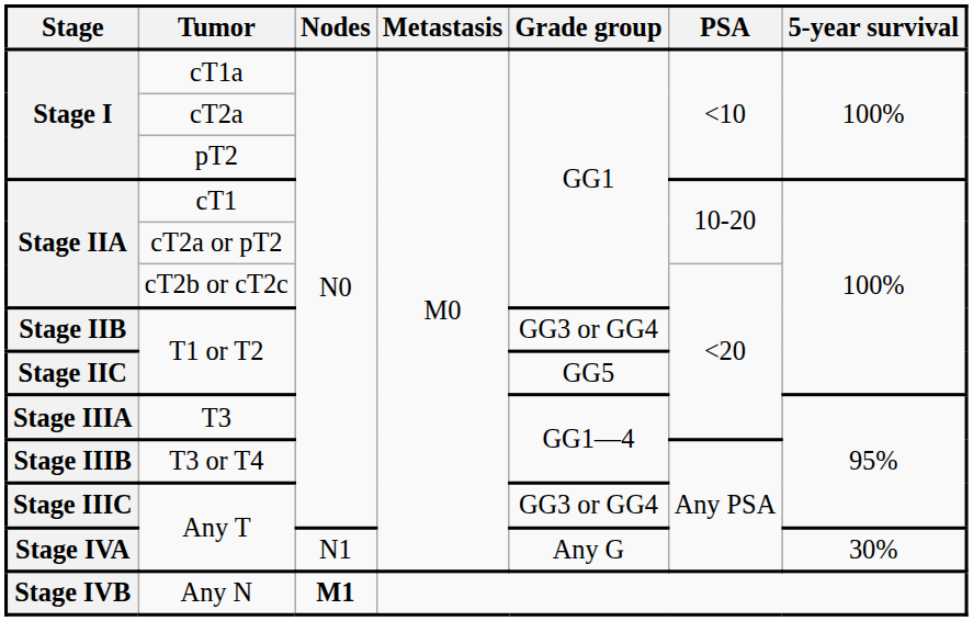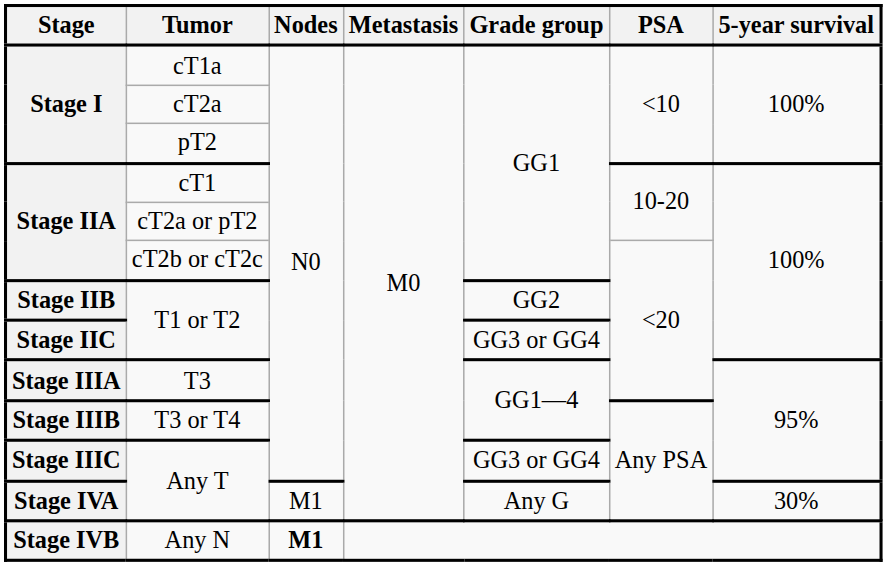 <table class="wikitable"; style="border:2px black solid";>
 <tr>
 <th>Stage</th>
 <th>Tumor</th>
 <th>Nodes</th>
 <th>Metastasis</th>
 <th>Grade group</th>
 <th>PSA</th>
 <th>5-year survival</th>
 </tr>
 <tr style="border-top:2px black solid">
 <th rowspan="3">Stage I</th>
 <td align = "center">cT1a</td>
 <td rowspan="11" align = "center">N0</td>
 <td rowspan="12"align = "center">M0</td>
 <td rowspan="6"align = "center">GG1</td>
 <td rowspan="3"align = "center"><10</td>
 <td rowspan="3"align = "center">100%</td>
 </tr>
 <tr>
 <td align = "center">cT2a</td>
 </tr>
 <tr>
 <td align = "center">pT2</td>
 </tr>
 <tr style="border-top:2px black solid">
 <th rowspan="3">Stage IIA</th>
 <td align = "center">cT1</td>
 <td rowspan="2"align = "center">10-20</td>
 <td rowspan="5"align = "center">100%</td>
 </tr>
 <tr>
 <td align = "center">cT2a or pT2</td>
 </tr>
 <tr>
 <td align = "center">cT2b or cT2c</td>
 <td rowspan="4"align = "center"><20</td>
 </tr>
 <tr style="border-top:2px black solid">
 <th>Stage IIB</th>
 <td rowspan="2" align = "center">T1 or T2</td>
-<td align = "center">GG3 or GG4</td>
+<td align = "center">GG2</td>
 </tr>
 <tr style="border-top:2px black solid">
 <th>Stage IIC</th>
-<td align = "center">GG5</td>
+<td align = "center">GG3 or GG4</td>
 </tr>
 <tr style="border-top:2px black solid">
 <th>Stage IIIA</th>
 <td align = "center">T3</td>
 <td rowspan="2"align = "center">GG1—4</td>
 <td rowspan="3"align = "center">95%</td>
 </tr>
 <tr style="border-top:2px black solid">
 <th>Stage IIIB</th>
 <td align = "center">T3 or T4</td>
 <td rowspan="4"align = "center">Any PSA</td>
 </tr>
 <tr style="border-top:2px black solid">
 <th>Stage IIIC</th>
 <td rowspan="3"align = "center">Any T</td>
 <td align = "center">GG3 or GG4</td>
 </tr>
 <tr style="border-top:2px black solid">
 <th>Stage IVA</th>
-<td align = "center">N1</td>
+<td align = "center">M1</td>
 <td rowspan="2"align = "center">Any G</td>
 <td rowspan="2"align = "center">30%</td>
 </tr>
 <tr>
 </tr>
 <tr style="border-top:2px black solid">
 <th>Stage IVB</th>
 <td align = "center">Any N</td>
 <td align = "center"><strong>M1</strong></td>
 </tr>
 <tr>
 </tr>
 </table>
